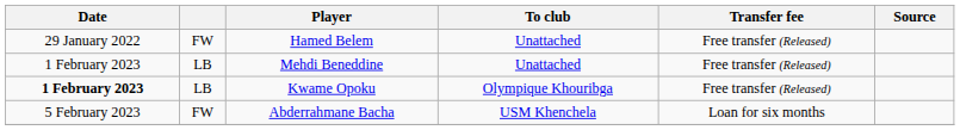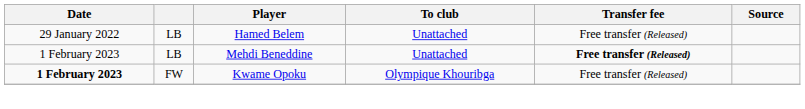 <table class="wikitable sortable" style="width:75%; text-align:center; font-size:90%; text-align:centre;">
 <tr>
 <th>Date</th>
 <th></th>
 <th>Player</th>
 <th>To club</th>
 <th>Transfer fee</th>
 <th>Source</th>
 </tr>
 <tr>
 <td>29 January 2022</td>
-<td>FW</td>
+<td>LB</td>
 <td> <a href='#'>Hamed Belem</a></td>
 <td><a href='#'>Unattached</a></td>
 <td>Free transfer <small><em>(Released)</em></small></td>
 <td></td>
 </tr>
 <tr>
 <td>1 February 2023</td>
 <td>LB</td>
 <td> <a href='#'>Mehdi Beneddine</a></td>
 <td><a href='#'>Unattached</a></td>
-<td>Free transfer <small><em>(Released)</em></small></td>
+<td><strong>Free transfer <small><em>(Released)</em></small></strong></td>
 <td></td>
 </tr>
 <tr>
 <td><strong>1 February 2023</strong></td>
-<td>LB</td>
+<td>FW</td>
 <td> <a href='#'>Kwame Opoku</a></td>
 <td> <a href='#'>Olympique Khouribga</a></td>
 <td>Free transfer <small><em>(Released)</em></small></td>
 <td></td>
 </tr>
 <tr>
-<td>5 February 2023</td>
-<td>FW</td>
-<td> <a href='#'>Abderrahmane Bacha</a></td>
-<td><a href='#'>USM Khenchela</a></td>
-<td>Loan for six months</td>
-<td></td>
-</tr>
-<tr>
 </tr>
 </table>
